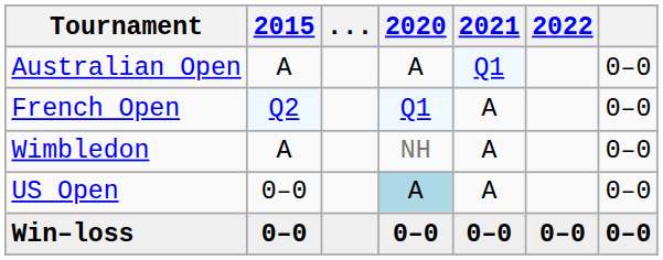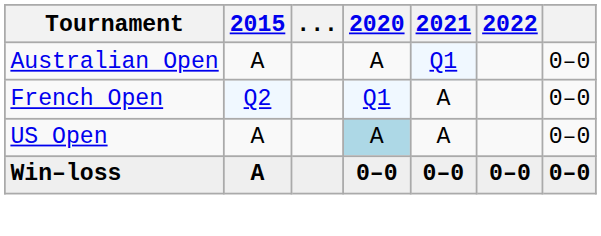 <table class="wikitable" style="text-align:center">
 <tr>
 <th>Tournament</th>
 <th><a href='#'>2015</a></th>
 <th>...</th>
 <th><a href='#'>2020</a></th>
 <th><a href='#'>2021</a></th>
 <th><a href='#'>2022</a></th>
 <th></th>
 </tr>
 <tr>
 <td align=left><a href='#'>Australian Open</a></td>
 <td>A</td>
 <td></td>
 <td>A</td>
 <td bgcolor=f0f8ff><a href='#'>Q1</a></td>
 <td></td>
 <td>0–0</td>
 </tr>
 <tr>
 <td align=left><a href='#'>French Open</a></td>
 <td bgcolor=f0f8ff><a href='#'>Q2</a></td>
 <td></td>
 <td bgcolor=f0f8ff><a href='#'>Q1</a></td>
 <td>A</td>
 <td></td>
 <td>0–0</td>
 </tr>
 <tr>
-<td align=left><a href='#'>Wimbledon</a></td>
+<td align=left><a href='#'>US Open</a></td>
 <td>A</td>
-<td></td>
-<td style="color:#767676;">NH</td>
-<td>A</td>
-<td></td>
-<td>0–0</td>
-</tr>
-<tr>
-<td align=left><a href='#'>US Open</a></td>
-<td>0–0</td>
 <td></td>
 <td style="background: lightblue;">A</td>
 <td>A</td>
 <td></td>
 <td>0–0</td>
 </tr>
 <tr style=background:#efefef;font-weight:bold;>
 <td align=left>Win–loss</td>
-<td>0–0</td>
+<td>A</td>
 <td></td>
 <td>0–0</td>
 <td>0–0</td>
 <td>0–0</td>
 <td>0–0</td>
 </tr>
 </table>
